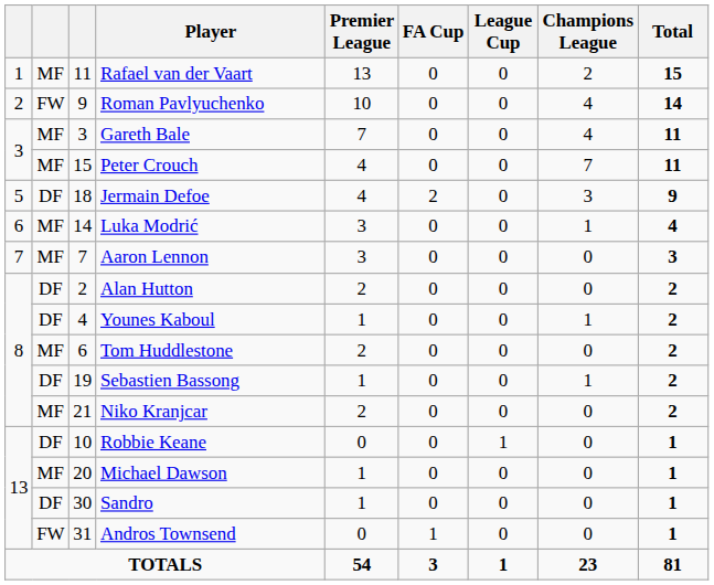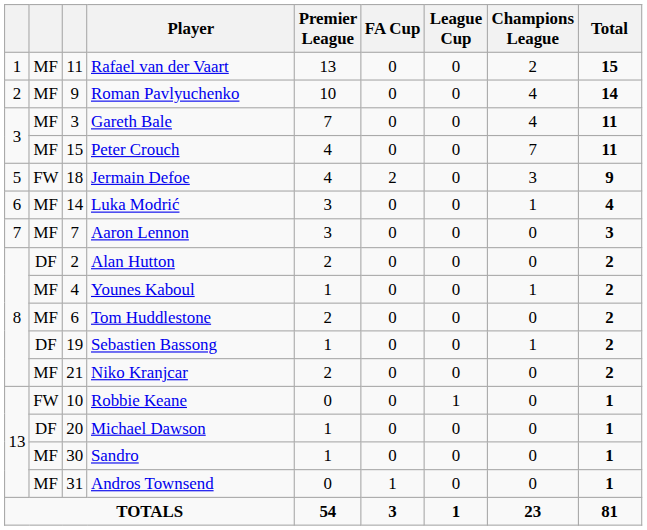 <table class="wikitable sortable" style="font-size: 95%; text-align: center;">
 <tr>
 <th width=10></th>
 <th width=10></th>
 <th width=10></th>
 <th width=180>Player</th>
 <th width=50>Premier League</th>
 <th width=50>FA Cup</th>
 <th width=50>League Cup</th>
 <th width=50>Champions League</th>
 <th width=50>Total</th>
 </tr>
 <tr>
 <td>1</td>
 <td>MF</td>
 <td>11</td>
 <td align=left> <a href='#'>Rafael van der Vaart</a></td>
 <td>13</td>
 <td>0</td>
 <td>0</td>
 <td>2</td>
 <td><strong>15</strong></td>
 </tr>
 <tr>
 <td>2</td>
-<td>FW</td>
+<td>MF</td>
 <td>9</td>
 <td align=left> <a href='#'>Roman Pavlyuchenko</a></td>
 <td>10</td>
 <td>0</td>
 <td>0</td>
 <td>4</td>
 <td><strong>14</strong></td>
 </tr>
 <tr>
 <td rowspan="2">3</td>
 <td>MF</td>
 <td>3</td>
 <td align="left"> <a href='#'>Gareth Bale</a></td>
 <td>7</td>
 <td>0</td>
 <td>0</td>
 <td>4</td>
 <td><strong>11</strong></td>
 </tr>
 <tr>
 <td>MF</td>
 <td>15</td>
 <td align="left"> <a href='#'>Peter Crouch</a></td>
 <td>4</td>
 <td>0</td>
 <td>0</td>
 <td>7</td>
 <td><strong>11</strong></td>
 </tr>
 <tr>
 <td rowspan="1">5</td>
-<td>DF</td>
+<td>FW</td>
 <td>18</td>
 <td align="left"> <a href='#'>Jermain Defoe</a></td>
 <td>4</td>
 <td>2</td>
 <td>0</td>
 <td>3</td>
 <td><strong>9</strong></td>
 </tr>
 <tr>
 <td>6</td>
 <td>MF</td>
 <td>14</td>
 <td align="left"> <a href='#'>Luka Modrić</a></td>
 <td>3</td>
 <td>0</td>
 <td>0</td>
 <td>1</td>
 <td><strong>4</strong></td>
 </tr>
 <tr>
 <td>7</td>
 <td>MF</td>
 <td>7</td>
 <td align="left"> <a href='#'>Aaron Lennon</a></td>
 <td>3</td>
 <td>0</td>
 <td>0</td>
 <td>0</td>
 <td><strong>3</strong></td>
 </tr>
 <tr>
 <td rowspan="5">8</td>
 <td>DF</td>
 <td>2</td>
 <td align="left"> <a href='#'>Alan Hutton</a></td>
 <td>2</td>
 <td>0</td>
 <td>0</td>
 <td>0</td>
 <td><strong>2</strong></td>
 </tr>
 <tr>
-<td>DF</td>
+<td>MF</td>
 <td>4</td>
 <td align="left"> <a href='#'>Younes Kaboul</a></td>
 <td>1</td>
 <td>0</td>
 <td>0</td>
 <td>1</td>
 <td><strong>2</strong></td>
 </tr>
 <tr>
 <td>MF</td>
 <td>6</td>
 <td align="left"> <a href='#'>Tom Huddlestone</a></td>
 <td>2</td>
 <td>0</td>
 <td>0</td>
 <td>0</td>
 <td><strong>2</strong></td>
 </tr>
 <tr>
 <td>DF</td>
 <td>19</td>
 <td align="left"> <a href='#'>Sebastien Bassong</a></td>
 <td>1</td>
 <td>0</td>
 <td>0</td>
 <td>1</td>
 <td><strong>2</strong></td>
 </tr>
 <tr>
 <td>MF</td>
 <td>21</td>
 <td align="left"> <a href='#'>Niko Kranjcar</a></td>
 <td>2</td>
 <td>0</td>
 <td>0</td>
 <td>0</td>
 <td><strong>2</strong></td>
 </tr>
 <tr>
 <td rowspan="4">13</td>
-<td>DF</td>
+<td>FW</td>
 <td>10</td>
 <td align="left"> <a href='#'>Robbie Keane</a></td>
 <td>0</td>
 <td>0</td>
 <td>1</td>
 <td>0</td>
 <td><strong>1</strong></td>
 </tr>
 <tr>
-<td>MF</td>
+<td>DF</td>
 <td>20</td>
 <td align="left"> <a href='#'>Michael Dawson</a></td>
 <td>1</td>
 <td>0</td>
 <td>0</td>
 <td>0</td>
 <td><strong>1</strong></td>
 </tr>
 <tr>
-<td>DF</td>
+<td>MF</td>
 <td>30</td>
 <td align="left"> <a href='#'>Sandro</a></td>
 <td>1</td>
 <td>0</td>
 <td>0</td>
 <td>0</td>
 <td><strong>1</strong></td>
 </tr>
 <tr>
-<td>FW</td>
+<td>MF</td>
 <td>31</td>
 <td align="left"> <a href='#'>Andros Townsend</a></td>
 <td>0</td>
 <td>1</td>
 <td>0</td>
 <td>0</td>
 <td><strong>1</strong></td>
 </tr>
 <tr>
 <td colspan="4"><strong>TOTALS</strong></td>
 <td><strong>54</strong></td>
 <td><strong>3</strong></td>
 <td><strong>1</strong></td>
 <td><strong>23</strong></td>
 <td><strong>81</strong></td>
 </tr>
 </table>
